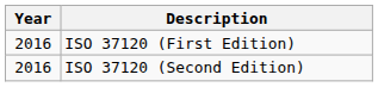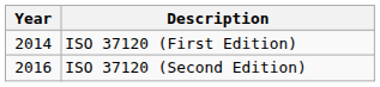 <table class = "wikitable" font-size = 95%; width = 50%; background-color = transparent>
 <tr>
 <th>Year</th>
 <th>Description</th>
 </tr>
 <tr>
-<td align = "center">2016</td>
+<td align = "center">2014</td>
 <td>ISO 37120 (First Edition)</td>
 </tr>
 <tr>
 <td align = "center">2016</td>
 <td>ISO 37120 (Second Edition)</td>
 </tr>
 </table>
